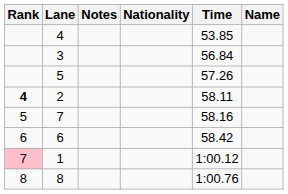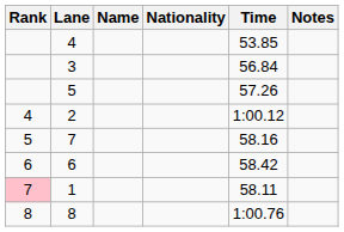 <table class="wikitable sortable" style="text-align:center">
 <tr>
 <th>Rank</th>
 <th>Lane</th>
-<th>Notes</th>
+<th>Name</th>
 <th>Nationality</th>
 <th>Time</th>
-<th>Name</th>
+<th>Notes</th>
 </tr>
 <tr>
 <td></td>
 <td>4</td>
-<td><strong></strong></td>
+<td align=left></td>
 <td align=left></td>
 <td>53.85</td>
-<td align=left></td>
+<td><strong></strong></td>
 </tr>
 <tr>
 <td></td>
 <td>3</td>
-<td></td>
+<td align=left></td>
 <td align=left></td>
 <td>56.84</td>
-<td align=left></td>
+<td></td>
 </tr>
 <tr>
 <td></td>
 <td>5</td>
-<td></td>
+<td align=left></td>
 <td align=left></td>
 <td>57.26</td>
-<td align=left></td>
+<td></td>
 </tr>
 <tr>
-<td><strong>4</strong></td>
+<td>4</td>
 <td>2</td>
+<td align=left></td>
+<td align=left></td>
+<td>1:00.12</td>
 <td></td>
-<td align=left></td>
-<td>58.11</td>
-<td align=left></td>
 </tr>
 <tr>
 <td>5</td>
 <td>7</td>
-<td></td>
+<td align=left></td>
 <td align=left></td>
 <td>58.16</td>
-<td align=left></td>
+<td></td>
 </tr>
 <tr>
 <td>6</td>
 <td>6</td>
-<td></td>
+<td align=left></td>
 <td align=left></td>
 <td>58.42</td>
-<td align=left></td>
+<td></td>
 </tr>
 <tr>
 <td style="background: pink;">7</td>
 <td>1</td>
+<td align=left></td>
+<td align=left></td>
+<td>58.11</td>
 <td></td>
-<td align=left></td>
-<td>1:00.12</td>
-<td align=left></td>
 </tr>
 <tr>
 <td>8</td>
 <td>8</td>
-<td></td>
+<td align=left></td>
 <td align=left></td>
 <td>1:00.76</td>
-<td align=left></td>
+<td></td>
 </tr>
 </table>
